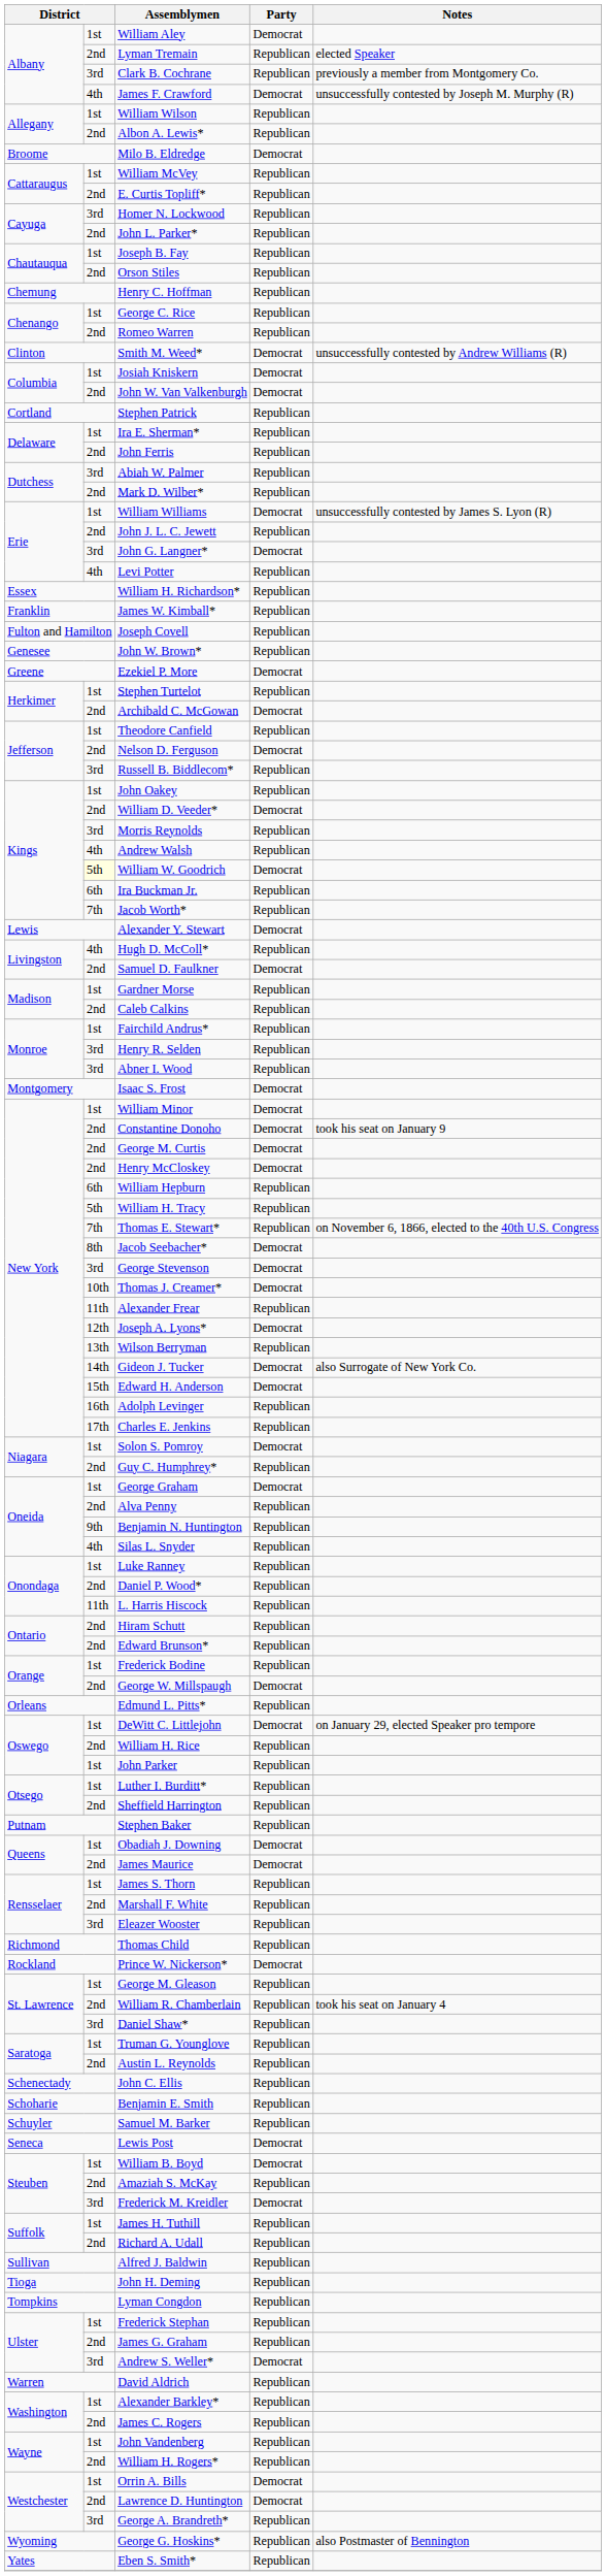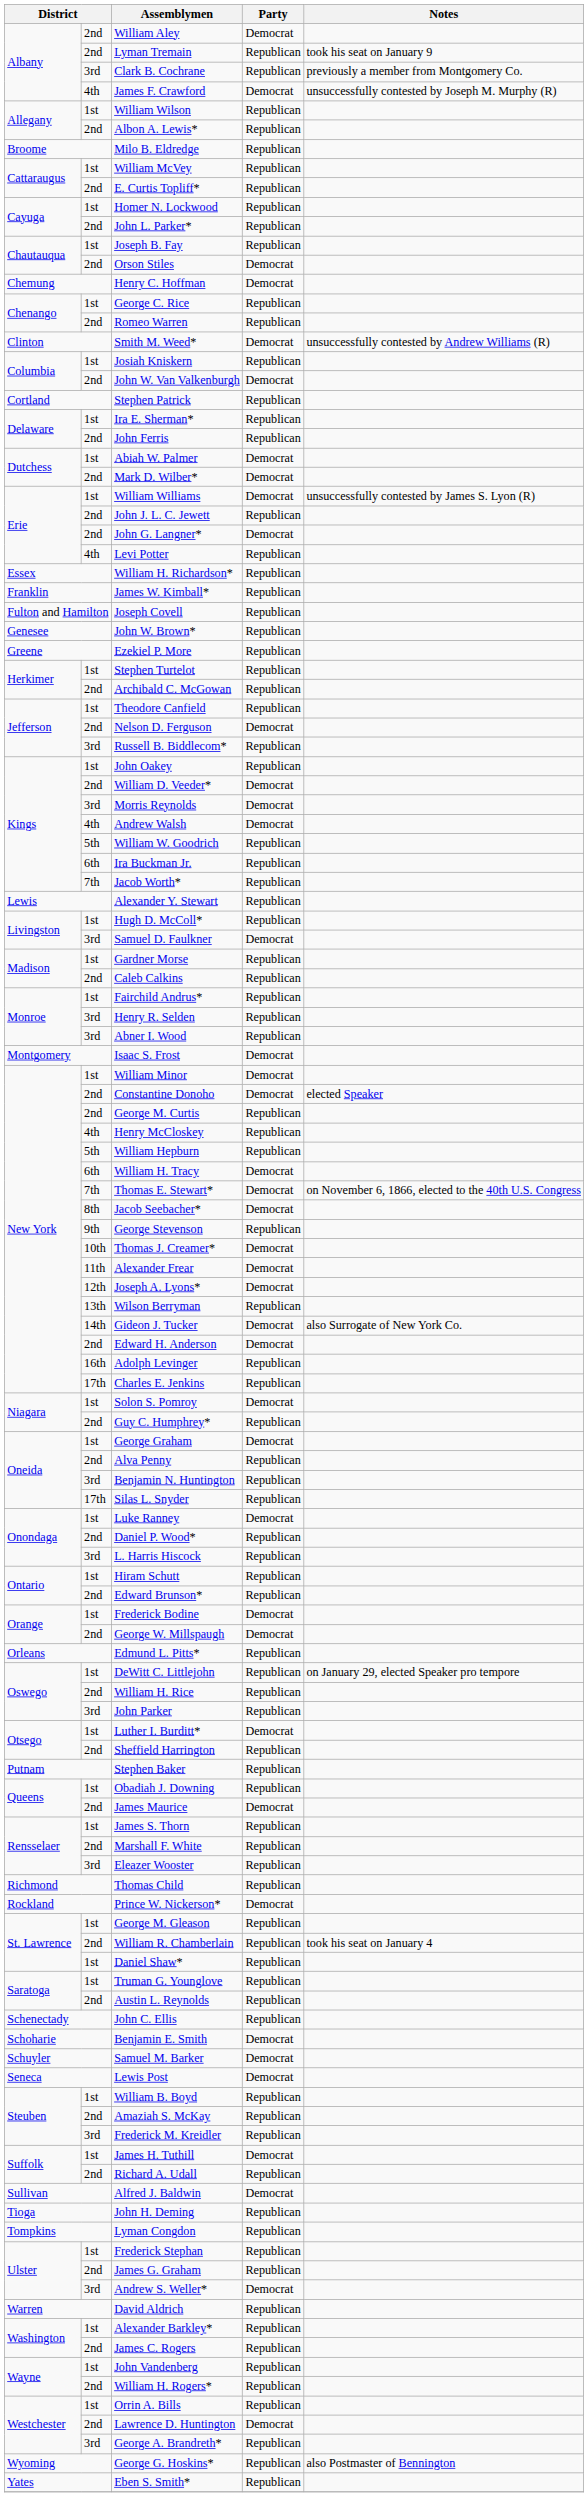 <table class=wikitable>
 <tr>
 <th colspan="2">District</th>
 <th>Assemblymen</th>
 <th>Party</th>
 <th>Notes</th>
 </tr>
 <tr>
 <td rowspan="4"><a href='#'>Albany</a></td>
-<td>1st</td>
+<td>2nd</td>
 <td><a href='#'>William Aley</a></td>
 <td>Democrat</td>
 <td></td>
 </tr>
 <tr>
 <td>2nd</td>
 <td><a href='#'>Lyman Tremain</a></td>
 <td>Republican</td>
-<td>elected <a href='#'>Speaker</a></td>
+<td>took his seat on January 9</td>
 </tr>
 <tr>
 <td>3rd</td>
 <td><a href='#'>Clark B. Cochrane</a></td>
 <td>Republican</td>
 <td>previously a member from Montgomery Co.</td>
 </tr>
 <tr>
 <td>4th</td>
 <td><a href='#'>James F. Crawford</a></td>
 <td>Democrat</td>
 <td>unsuccessfully contested by Joseph M. Murphy (R)</td>
 </tr>
 <tr>
 <td rowspan="2"><a href='#'>Allegany</a></td>
 <td>1st</td>
 <td><a href='#'>William Wilson</a></td>
 <td>Republican</td>
 <td></td>
 </tr>
 <tr>
 <td>2nd</td>
 <td><a href='#'>Albon A. Lewis</a>*</td>
 <td>Republican</td>
 <td></td>
 </tr>
 <tr>
 <td colspan="2"><a href='#'>Broome</a></td>
 <td><a href='#'>Milo B. Eldredge</a></td>
-<td>Democrat</td>
+<td>Republican</td>
 <td></td>
 </tr>
 <tr>
 <td rowspan="2"><a href='#'>Cattaraugus</a></td>
 <td>1st</td>
 <td><a href='#'>William McVey</a></td>
 <td>Republican</td>
 <td></td>
 </tr>
 <tr>
 <td>2nd</td>
 <td><a href='#'>E. Curtis Topliff</a>*</td>
 <td>Republican</td>
 <td></td>
 </tr>
 <tr>
 <td rowspan="2"><a href='#'>Cayuga</a></td>
-<td>3rd</td>
+<td>1st</td>
 <td><a href='#'>Homer N. Lockwood</a></td>
 <td>Republican</td>
 <td></td>
 </tr>
 <tr>
 <td>2nd</td>
 <td><a href='#'>John L. Parker</a>*</td>
 <td>Republican</td>
 <td></td>
 </tr>
 <tr>
 <td rowspan="2"><a href='#'>Chautauqua</a></td>
 <td>1st</td>
 <td><a href='#'>Joseph B. Fay</a></td>
 <td>Republican</td>
 <td></td>
 </tr>
 <tr>
 <td>2nd</td>
 <td><a href='#'>Orson Stiles</a></td>
-<td>Republican</td>
+<td>Democrat</td>
 <td></td>
 </tr>
 <tr>
 <td colspan="2"><a href='#'>Chemung</a></td>
 <td><a href='#'>Henry C. Hoffman</a></td>
-<td>Republican</td>
+<td>Democrat</td>
 <td></td>
 </tr>
 <tr>
 <td rowspan="2"><a href='#'>Chenango</a></td>
 <td>1st</td>
 <td><a href='#'>George C. Rice</a></td>
 <td>Republican</td>
 <td></td>
 </tr>
 <tr>
 <td>2nd</td>
 <td><a href='#'>Romeo Warren</a></td>
 <td>Republican</td>
 <td></td>
 </tr>
 <tr>
 <td colspan="2"><a href='#'>Clinton</a></td>
 <td><a href='#'>Smith M. Weed</a>*</td>
 <td>Democrat</td>
 <td>unsuccessfully contested by <a href='#'>Andrew Williams</a> (R)</td>
 </tr>
 <tr>
 <td rowspan="2"><a href='#'>Columbia</a></td>
 <td>1st</td>
 <td><a href='#'>Josiah Kniskern</a></td>
-<td>Democrat</td>
+<td>Republican</td>
 <td></td>
 </tr>
 <tr>
 <td>2nd</td>
 <td><a href='#'>John W. Van Valkenburgh</a></td>
 <td>Democrat</td>
 <td></td>
 </tr>
 <tr>
 <td colspan="2"><a href='#'>Cortland</a></td>
 <td><a href='#'>Stephen Patrick</a></td>
 <td>Republican</td>
 <td></td>
 </tr>
 <tr>
 <td rowspan="2"><a href='#'>Delaware</a></td>
 <td>1st</td>
 <td><a href='#'>Ira E. Sherman</a>*</td>
 <td>Republican</td>
 <td></td>
 </tr>
 <tr>
 <td>2nd</td>
 <td><a href='#'>John Ferris</a></td>
 <td>Republican</td>
 <td></td>
 </tr>
 <tr>
 <td rowspan="2"><a href='#'>Dutchess</a></td>
-<td>3rd</td>
+<td>1st</td>
 <td><a href='#'>Abiah W. Palmer</a></td>
-<td>Republican</td>
+<td>Democrat</td>
 <td></td>
 </tr>
 <tr>
 <td>2nd</td>
 <td><a href='#'>Mark D. Wilber</a>*</td>
-<td>Republican</td>
+<td>Democrat</td>
 <td></td>
 </tr>
 <tr>
 <td rowspan="4"><a href='#'>Erie</a></td>
 <td>1st</td>
 <td><a href='#'>William Williams</a></td>
 <td>Democrat</td>
 <td>unsuccessfully contested by James S. Lyon (R)</td>
 </tr>
 <tr>
 <td>2nd</td>
 <td><a href='#'>John J. L. C. Jewett</a></td>
 <td>Republican</td>
 <td></td>
 </tr>
 <tr>
-<td>3rd</td>
+<td>2nd</td>
 <td><a href='#'>John G. Langner</a>*</td>
 <td>Democrat</td>
 <td></td>
 </tr>
 <tr>
 <td>4th</td>
 <td><a href='#'>Levi Potter</a></td>
 <td>Republican</td>
 <td></td>
 </tr>
 <tr>
 <td colspan="2"><a href='#'>Essex</a></td>
 <td><a href='#'>William H. Richardson</a>*</td>
 <td>Republican</td>
 <td></td>
 </tr>
 <tr>
 <td colspan="2"><a href='#'>Franklin</a></td>
 <td><a href='#'>James W. Kimball</a>*</td>
 <td>Republican</td>
 <td></td>
 </tr>
 <tr>
 <td colspan="2"><a href='#'>Fulton</a> and <a href='#'>Hamilton</a></td>
 <td><a href='#'>Joseph Covell</a></td>
 <td>Republican</td>
 <td></td>
 </tr>
 <tr>
 <td colspan="2"><a href='#'>Genesee</a></td>
 <td><a href='#'>John W. Brown</a>*</td>
 <td>Republican</td>
 <td></td>
 </tr>
 <tr>
 <td colspan="2"><a href='#'>Greene</a></td>
 <td><a href='#'>Ezekiel P. More</a></td>
-<td>Democrat</td>
+<td>Republican</td>
 <td></td>
 </tr>
 <tr>
 <td rowspan="2"><a href='#'>Herkimer</a></td>
 <td>1st</td>
 <td><a href='#'>Stephen Turtelot</a></td>
 <td>Republican</td>
 <td></td>
 </tr>
 <tr>
 <td>2nd</td>
 <td><a href='#'>Archibald C. McGowan</a></td>
-<td>Democrat</td>
+<td>Republican</td>
 <td></td>
 </tr>
 <tr>
 <td rowspan="3"><a href='#'>Jefferson</a></td>
 <td>1st</td>
 <td><a href='#'>Theodore Canfield</a></td>
 <td>Republican</td>
 <td></td>
 </tr>
 <tr>
 <td>2nd</td>
 <td><a href='#'>Nelson D. Ferguson</a></td>
 <td>Democrat</td>
 <td></td>
 </tr>
 <tr>
 <td>3rd</td>
 <td><a href='#'>Russell B. Biddlecom</a>*</td>
 <td>Republican</td>
 <td></td>
 </tr>
 <tr>
 <td rowspan="7"><a href='#'>Kings</a></td>
 <td>1st</td>
 <td><a href='#'>John Oakey</a></td>
 <td>Republican</td>
 <td></td>
 </tr>
 <tr>
 <td>2nd</td>
 <td><a href='#'>William D. Veeder</a>*</td>
 <td>Democrat</td>
 <td></td>
 </tr>
 <tr>
 <td>3rd</td>
 <td><a href='#'>Morris Reynolds</a></td>
-<td>Republican</td>
+<td>Democrat</td>
 <td></td>
 </tr>
 <tr>
 <td>4th</td>
 <td><a href='#'>Andrew Walsh</a></td>
-<td>Republican</td>
+<td>Democrat</td>
 <td></td>
 </tr>
 <tr>
-<td style="background: lightyellow;">5th</td>
+<td>5th</td>
 <td><a href='#'>William W. Goodrich</a></td>
-<td>Democrat</td>
+<td>Republican</td>
 <td></td>
 </tr>
 <tr>
 <td>6th</td>
 <td><a href='#'>Ira Buckman Jr.</a></td>
 <td>Republican</td>
 <td></td>
 </tr>
 <tr>
 <td>7th</td>
 <td><a href='#'>Jacob Worth</a>*</td>
 <td>Republican</td>
 <td></td>
 </tr>
 <tr>
 <td colspan="2"><a href='#'>Lewis</a></td>
 <td><a href='#'>Alexander Y. Stewart</a></td>
-<td>Democrat</td>
+<td>Republican</td>
 <td></td>
 </tr>
 <tr>
 <td rowspan="2"><a href='#'>Livingston</a></td>
-<td>4th</td>
+<td>1st</td>
 <td><a href='#'>Hugh D. McColl</a>*</td>
 <td>Republican</td>
 <td></td>
 </tr>
 <tr>
-<td>2nd</td>
+<td>3rd</td>
 <td><a href='#'>Samuel D. Faulkner</a></td>
 <td>Democrat</td>
 <td></td>
 </tr>
 <tr>
 <td rowspan="2"><a href='#'>Madison</a></td>
 <td>1st</td>
 <td><a href='#'>Gardner Morse</a></td>
 <td>Republican</td>
 <td></td>
 </tr>
 <tr>
 <td>2nd</td>
 <td><a href='#'>Caleb Calkins</a></td>
 <td>Republican</td>
 <td></td>
 </tr>
 <tr>
 <td rowspan="3"><a href='#'>Monroe</a></td>
 <td>1st</td>
 <td><a href='#'>Fairchild Andrus</a>*</td>
 <td>Republican</td>
 <td></td>
 </tr>
 <tr>
 <td>3rd</td>
 <td><a href='#'>Henry R. Selden</a></td>
 <td>Republican</td>
 <td></td>
 </tr>
 <tr>
 <td>3rd</td>
 <td><a href='#'>Abner I. Wood</a></td>
 <td>Republican</td>
 <td></td>
 </tr>
 <tr>
 <td colspan="2"><a href='#'>Montgomery</a></td>
 <td><a href='#'>Isaac S. Frost</a></td>
 <td>Democrat</td>
 <td></td>
 </tr>
 <tr>
 <td rowspan="17"><a href='#'>New York</a></td>
 <td>1st</td>
 <td><a href='#'>William Minor</a></td>
 <td>Democrat</td>
 <td></td>
 </tr>
 <tr>
 <td>2nd</td>
 <td><a href='#'>Constantine Donoho</a></td>
 <td>Democrat</td>
-<td>took his seat on January 9</td>
+<td>elected <a href='#'>Speaker</a></td>
 </tr>
 <tr>
 <td>2nd</td>
 <td><a href='#'>George M. Curtis</a></td>
-<td>Democrat</td>
+<td>Republican</td>
 <td></td>
 </tr>
 <tr>
-<td>2nd</td>
+<td>4th</td>
 <td><a href='#'>Henry McCloskey</a></td>
-<td>Democrat</td>
+<td>Republican</td>
 <td></td>
 </tr>
 <tr>
-<td>6th</td>
+<td>5th</td>
 <td><a href='#'>William Hepburn</a></td>
 <td>Republican</td>
 <td></td>
 </tr>
 <tr>
-<td>5th</td>
+<td>6th</td>
 <td><a href='#'>William H. Tracy</a></td>
-<td>Republican</td>
+<td>Democrat</td>
 <td></td>
 </tr>
 <tr>
 <td>7th</td>
 <td><a href='#'>Thomas E. Stewart</a>*</td>
-<td>Republican</td>
+<td>Democrat</td>
 <td>on November 6, 1866, elected to the <a href='#'>40th U.S. Congress</a></td>
 </tr>
 <tr>
 <td>8th</td>
 <td><a href='#'>Jacob Seebacher</a>*</td>
 <td>Democrat</td>
 <td></td>
 </tr>
 <tr>
-<td>3rd</td>
+<td>9th</td>
 <td><a href='#'>George Stevenson</a></td>
-<td>Democrat</td>
+<td>Republican</td>
 <td></td>
 </tr>
 <tr>
 <td>10th</td>
 <td><a href='#'>Thomas J. Creamer</a>*</td>
 <td>Democrat</td>
 <td></td>
 </tr>
 <tr>
 <td>11th</td>
 <td><a href='#'>Alexander Frear</a></td>
-<td>Republican</td>
+<td>Democrat</td>
 <td></td>
 </tr>
 <tr>
 <td>12th</td>
 <td><a href='#'>Joseph A. Lyons</a>*</td>
 <td>Democrat</td>
 <td></td>
 </tr>
 <tr>
 <td>13th</td>
 <td><a href='#'>Wilson Berryman</a></td>
 <td>Republican</td>
 <td></td>
 </tr>
 <tr>
 <td>14th</td>
 <td><a href='#'>Gideon J. Tucker</a></td>
 <td>Democrat</td>
 <td>also Surrogate of New York Co.</td>
 </tr>
 <tr>
-<td>15th</td>
+<td>2nd</td>
 <td><a href='#'>Edward H. Anderson</a></td>
 <td>Democrat</td>
 <td></td>
 </tr>
 <tr>
 <td>16th</td>
 <td><a href='#'>Adolph Levinger</a></td>
 <td>Republican</td>
 <td></td>
 </tr>
 <tr>
 <td>17th</td>
 <td><a href='#'>Charles E. Jenkins</a></td>
 <td>Republican</td>
 <td></td>
 </tr>
 <tr>
 <td rowspan="2"><a href='#'>Niagara</a></td>
 <td>1st</td>
 <td><a href='#'>Solon S. Pomroy</a></td>
 <td>Democrat</td>
 <td></td>
 </tr>
 <tr>
 <td>2nd</td>
 <td><a href='#'>Guy C. Humphrey</a>*</td>
 <td>Republican</td>
 <td></td>
 </tr>
 <tr>
 <td rowspan="4"><a href='#'>Oneida</a></td>
 <td>1st</td>
 <td><a href='#'>George Graham</a></td>
 <td>Democrat</td>
 <td></td>
 </tr>
 <tr>
 <td>2nd</td>
 <td><a href='#'>Alva Penny</a></td>
 <td>Republican</td>
 <td></td>
 </tr>
 <tr>
-<td>9th</td>
+<td>3rd</td>
 <td><a href='#'>Benjamin N. Huntington</a></td>
 <td>Republican</td>
 <td></td>
 </tr>
 <tr>
-<td>4th</td>
+<td>17th</td>
 <td><a href='#'>Silas L. Snyder</a></td>
 <td>Republican</td>
 <td></td>
 </tr>
 <tr>
 <td rowspan="3"><a href='#'>Onondaga</a></td>
 <td>1st</td>
 <td><a href='#'>Luke Ranney</a></td>
-<td>Republican</td>
+<td>Democrat</td>
 <td></td>
 </tr>
 <tr>
 <td>2nd</td>
 <td><a href='#'>Daniel P. Wood</a>*</td>
 <td>Republican</td>
 <td></td>
 </tr>
 <tr>
-<td>11th</td>
+<td>3rd</td>
 <td><a href='#'>L. Harris Hiscock</a></td>
 <td>Republican</td>
 <td></td>
 </tr>
 <tr>
 <td rowspan="2"><a href='#'>Ontario</a></td>
-<td>2nd</td>
+<td>1st</td>
 <td><a href='#'>Hiram Schutt</a></td>
 <td>Republican</td>
 <td></td>
 </tr>
 <tr>
 <td>2nd</td>
 <td><a href='#'>Edward Brunson</a>*</td>
 <td>Republican</td>
 <td></td>
 </tr>
 <tr>
 <td rowspan="2"><a href='#'>Orange</a></td>
 <td>1st</td>
 <td><a href='#'>Frederick Bodine</a></td>
-<td>Republican</td>
+<td>Democrat</td>
 <td></td>
 </tr>
 <tr>
 <td>2nd</td>
 <td><a href='#'>George W. Millspaugh</a></td>
 <td>Democrat</td>
 <td></td>
 </tr>
 <tr>
 <td colspan="2"><a href='#'>Orleans</a></td>
 <td><a href='#'>Edmund L. Pitts</a>*</td>
 <td>Republican</td>
 <td></td>
 </tr>
 <tr>
 <td rowspan="3"><a href='#'>Oswego</a></td>
 <td>1st</td>
 <td><a href='#'>DeWitt C. Littlejohn</a></td>
-<td>Democrat</td>
+<td>Republican</td>
 <td>on January 29, elected Speaker pro tempore</td>
 </tr>
 <tr>
 <td>2nd</td>
 <td><a href='#'>William H. Rice</a></td>
 <td>Republican</td>
 <td></td>
 </tr>
 <tr>
-<td>1st</td>
+<td>3rd</td>
 <td><a href='#'>John Parker</a></td>
 <td>Republican</td>
 <td></td>
 </tr>
 <tr>
 <td rowspan="2"><a href='#'>Otsego</a></td>
 <td>1st</td>
 <td><a href='#'>Luther I. Burditt</a>*</td>
-<td>Republican</td>
+<td>Democrat</td>
 <td></td>
 </tr>
 <tr>
 <td>2nd</td>
 <td><a href='#'>Sheffield Harrington</a></td>
 <td>Republican</td>
 <td></td>
 </tr>
 <tr>
 <td colspan="2"><a href='#'>Putnam</a></td>
 <td><a href='#'>Stephen Baker</a></td>
 <td>Republican</td>
 <td></td>
 </tr>
 <tr>
 <td rowspan="2"><a href='#'>Queens</a></td>
 <td>1st</td>
 <td><a href='#'>Obadiah J. Downing</a></td>
-<td>Democrat</td>
+<td>Republican</td>
 <td></td>
 </tr>
 <tr>
 <td>2nd</td>
 <td><a href='#'>James Maurice</a></td>
 <td>Democrat</td>
 <td></td>
 </tr>
 <tr>
 <td rowspan="3"><a href='#'>Rensselaer</a></td>
 <td>1st</td>
 <td><a href='#'>James S. Thorn</a></td>
 <td>Republican</td>
 <td></td>
 </tr>
 <tr>
 <td>2nd</td>
 <td><a href='#'>Marshall F. White</a></td>
 <td>Republican</td>
 <td></td>
 </tr>
 <tr>
 <td>3rd</td>
 <td><a href='#'>Eleazer Wooster</a></td>
 <td>Republican</td>
 <td></td>
 </tr>
 <tr>
 <td colspan="2"><a href='#'>Richmond</a></td>
 <td><a href='#'>Thomas Child</a></td>
 <td>Republican</td>
 <td></td>
 </tr>
 <tr>
 <td colspan="2"><a href='#'>Rockland</a></td>
 <td><a href='#'>Prince W. Nickerson</a>*</td>
 <td>Democrat</td>
 <td></td>
 </tr>
 <tr>
 <td rowspan="3"><a href='#'>St. Lawrence</a></td>
 <td>1st</td>
 <td><a href='#'>George M. Gleason</a></td>
 <td>Republican</td>
 <td></td>
 </tr>
 <tr>
 <td>2nd</td>
 <td><a href='#'>William R. Chamberlain</a></td>
 <td>Republican</td>
 <td>took his seat on January 4</td>
 </tr>
 <tr>
-<td>3rd</td>
+<td>1st</td>
 <td><a href='#'>Daniel Shaw</a>*</td>
 <td>Republican</td>
 <td></td>
 </tr>
 <tr>
 <td rowspan="2"><a href='#'>Saratoga</a></td>
 <td>1st</td>
 <td><a href='#'>Truman G. Younglove</a></td>
 <td>Republican</td>
 <td></td>
 </tr>
 <tr>
 <td>2nd</td>
 <td><a href='#'>Austin L. Reynolds</a></td>
 <td>Republican</td>
 <td></td>
 </tr>
 <tr>
 <td colspan="2"><a href='#'>Schenectady</a></td>
 <td><a href='#'>John C. Ellis</a></td>
 <td>Republican</td>
 <td></td>
 </tr>
 <tr>
 <td colspan="2"><a href='#'>Schoharie</a></td>
 <td><a href='#'>Benjamin E. Smith</a></td>
-<td>Republican</td>
+<td>Democrat</td>
 <td></td>
 </tr>
 <tr>
 <td colspan="2"><a href='#'>Schuyler</a></td>
 <td><a href='#'>Samuel M. Barker</a></td>
-<td>Republican</td>
+<td>Democrat</td>
 <td></td>
 </tr>
 <tr>
 <td colspan="2"><a href='#'>Seneca</a></td>
 <td><a href='#'>Lewis Post</a></td>
 <td>Democrat</td>
 <td></td>
 </tr>
 <tr>
 <td rowspan="3"><a href='#'>Steuben</a></td>
 <td>1st</td>
 <td><a href='#'>William B. Boyd</a></td>
-<td>Democrat</td>
+<td>Republican</td>
 <td></td>
 </tr>
 <tr>
 <td>2nd</td>
 <td><a href='#'>Amaziah S. McKay</a></td>
 <td>Republican</td>
 <td></td>
 </tr>
 <tr>
 <td>3rd</td>
 <td><a href='#'>Frederick M. Kreidler</a></td>
-<td>Democrat</td>
+<td>Republican</td>
 <td></td>
 </tr>
 <tr>
 <td rowspan="2"><a href='#'>Suffolk</a></td>
 <td>1st</td>
 <td><a href='#'>James H. Tuthill</a></td>
-<td>Republican</td>
+<td>Democrat</td>
 <td></td>
 </tr>
 <tr>
 <td>2nd</td>
 <td><a href='#'>Richard A. Udall</a></td>
 <td>Republican</td>
 <td></td>
 </tr>
 <tr>
 <td colspan="2"><a href='#'>Sullivan</a></td>
 <td><a href='#'>Alfred J. Baldwin</a></td>
-<td>Republican</td>
+<td>Democrat</td>
 <td></td>
 </tr>
 <tr>
 <td colspan="2"><a href='#'>Tioga</a></td>
 <td><a href='#'>John H. Deming</a></td>
 <td>Republican</td>
 <td></td>
 </tr>
 <tr>
 <td colspan="2"><a href='#'>Tompkins</a></td>
 <td><a href='#'>Lyman Congdon</a></td>
 <td>Republican</td>
 <td></td>
 </tr>
 <tr>
 <td rowspan="3"><a href='#'>Ulster</a></td>
 <td>1st</td>
 <td><a href='#'>Frederick Stephan</a></td>
 <td>Republican</td>
 <td></td>
 </tr>
 <tr>
 <td>2nd</td>
 <td><a href='#'>James G. Graham</a></td>
 <td>Republican</td>
 <td></td>
 </tr>
 <tr>
 <td>3rd</td>
 <td><a href='#'>Andrew S. Weller</a>*</td>
 <td>Democrat</td>
 <td></td>
 </tr>
 <tr>
 <td colspan="2"><a href='#'>Warren</a></td>
 <td><a href='#'>David Aldrich</a></td>
 <td>Republican</td>
 <td></td>
 </tr>
 <tr>
 <td rowspan="2"><a href='#'>Washington</a></td>
 <td>1st</td>
 <td><a href='#'>Alexander Barkley</a>*</td>
 <td>Republican</td>
 <td></td>
 </tr>
 <tr>
 <td>2nd</td>
 <td><a href='#'>James C. Rogers</a></td>
 <td>Republican</td>
 <td></td>
 </tr>
 <tr>
 <td rowspan="2"><a href='#'>Wayne</a></td>
 <td>1st</td>
 <td><a href='#'>John Vandenberg</a></td>
 <td>Republican</td>
 <td></td>
 </tr>
 <tr>
 <td>2nd</td>
 <td><a href='#'>William H. Rogers</a>*</td>
 <td>Republican</td>
 <td></td>
 </tr>
 <tr>
 <td rowspan="3"><a href='#'>Westchester</a></td>
 <td>1st</td>
 <td><a href='#'>Orrin A. Bills</a></td>
-<td>Democrat</td>
+<td>Republican</td>
 <td></td>
 </tr>
 <tr>
 <td>2nd</td>
 <td><a href='#'>Lawrence D. Huntington</a></td>
 <td>Democrat</td>
 <td></td>
 </tr>
 <tr>
 <td>3rd</td>
 <td><a href='#'>George A. Brandreth</a>*</td>
 <td>Republican</td>
 <td></td>
 </tr>
 <tr>
 <td colspan="2"><a href='#'>Wyoming</a></td>
 <td><a href='#'>George G. Hoskins</a>*</td>
 <td>Republican</td>
 <td>also Postmaster of <a href='#'>Bennington</a></td>
 </tr>
 <tr>
 <td colspan="2"><a href='#'>Yates</a></td>
 <td><a href='#'>Eben S. Smith</a>*</td>
 <td>Republican</td>
 <td></td>
 </tr>
 <tr>
 </tr>
 </table>
